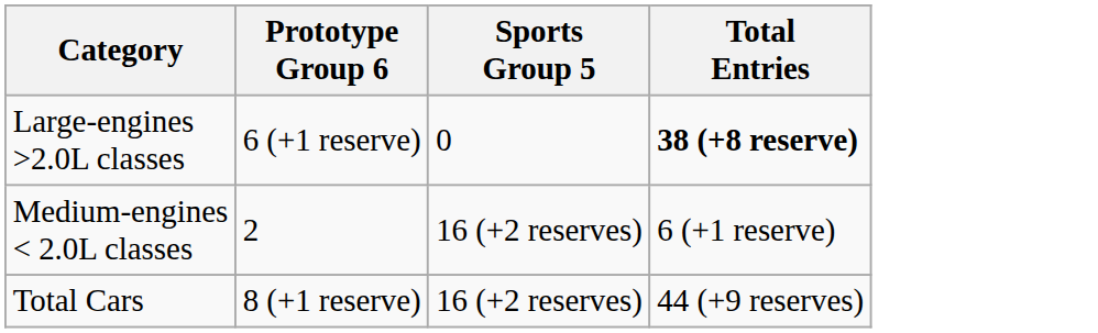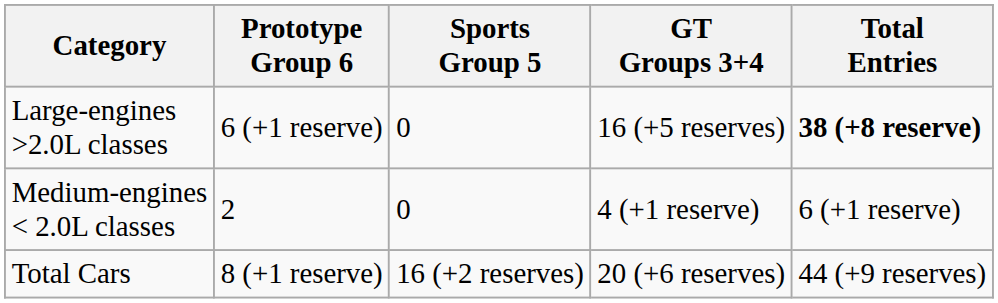 <table class="wikitable" style="font-size: 95%;">
 <tr>
 <th>Category</th>
 <th>Prototype<br>Group 6</th>
 <th>Sports<br>Group 5</th>
+<th>GT<br>Groups 3+4</th>
 <th>Total<br>Entries</th>
 </tr>
 <tr>
 <td>Large-engines<br> >2.0L classes</td>
 <td>6 (+1 reserve)</td>
 <td>0</td>
+<td>16 (+5 reserves)</td>
 <td><strong>38 (+8 reserve)</strong></td>
 </tr>
 <tr>
 <td>Medium-engines<br> < 2.0L classes</td>
 <td>2</td>
-<td>16 (+2 reserves)</td>
+<td>0</td>
+<td>4 (+1 reserve)</td>
 <td>6 (+1 reserve)</td>
 </tr>
 <tr>
 <td>Total Cars</td>
 <td>8 (+1 reserve)</td>
 <td>16 (+2 reserves)</td>
+<td>20 (+6 reserves)</td>
 <td>44 (+9 reserves)</td>
 </tr>
 </table>
